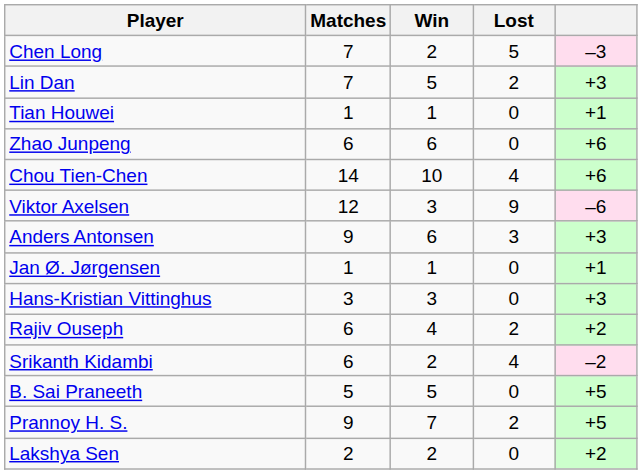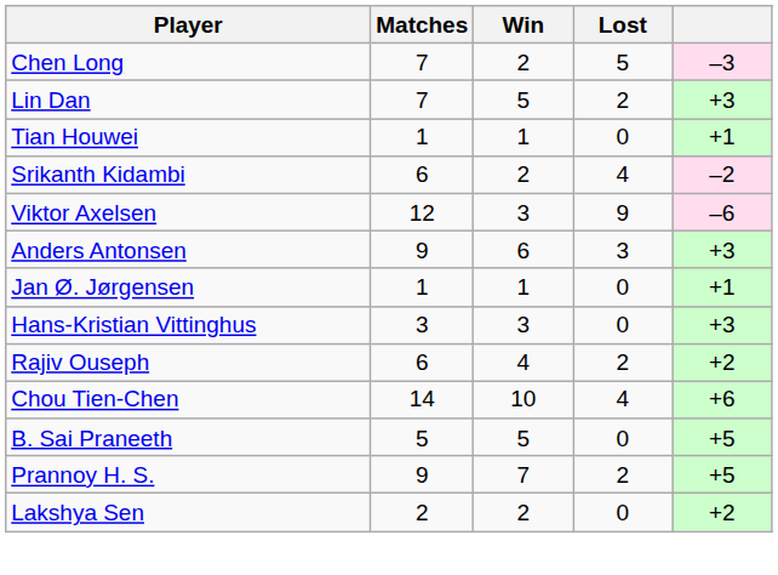 <table class=wikitable style="text-align:center; font-size:small">
 <tr>
 <th width="200">Player</th>
 <th width="50">Matches</th>
 <th width="50">Win</th>
 <th width="50">Lost</th>
 <th width="50"></th>
 </tr>
 <tr>
 <td align="left"> <a href='#'>Chen Long</a></td>
 <td>7</td>
 <td>2</td>
 <td>5</td>
 <td bgcolor="#ffddee">–3</td>
 </tr>
 <tr>
 <td align="left"> <a href='#'>Lin Dan</a></td>
 <td>7</td>
 <td>5</td>
 <td>2</td>
 <td bgcolor="#ccffcc">+3</td>
 </tr>
 <tr>
 <td align="left"> <a href='#'>Tian Houwei</a></td>
 <td>1</td>
 <td>1</td>
 <td>0</td>
 <td bgcolor="#ccffcc">+1</td>
 </tr>
 <tr>
-<td align="left"> <a href='#'>Zhao Junpeng</a></td>
+<td align="left"> <a href='#'>Srikanth Kidambi</a></td>
 <td>6</td>
-<td>6</td>
-<td>0</td>
-<td bgcolor="#ccffcc">+6</td>
-</tr>
-<tr>
-<td align="left"> <a href='#'>Chou Tien-Chen</a></td>
-<td>14</td>
-<td>10</td>
+<td>2</td>
 <td>4</td>
-<td bgcolor="#ccffcc">+6</td>
+<td bgcolor="#ffddee">–2</td>
 </tr>
 <tr>
 <td align="left"> <a href='#'>Viktor Axelsen</a></td>
 <td>12</td>
 <td>3</td>
 <td>9</td>
 <td bgcolor="#ffddee">–6</td>
 </tr>
 <tr>
 <td align="left"> <a href='#'>Anders Antonsen</a></td>
 <td>9</td>
 <td>6</td>
 <td>3</td>
 <td bgcolor="#ccffcc">+3</td>
 </tr>
 <tr>
 <td align="left"> <a href='#'>Jan Ø. Jørgensen</a></td>
 <td>1</td>
 <td>1</td>
 <td>0</td>
 <td bgcolor="#ccffcc">+1</td>
 </tr>
 <tr>
 <td align="left"> <a href='#'>Hans-Kristian Vittinghus</a></td>
 <td>3</td>
 <td>3</td>
 <td>0</td>
 <td bgcolor="#ccffcc">+3</td>
 </tr>
 <tr>
 <td align="left"> <a href='#'>Rajiv Ouseph</a></td>
 <td>6</td>
 <td>4</td>
 <td>2</td>
 <td bgcolor="#ccffcc">+2</td>
 </tr>
 <tr>
-<td align="left"> <a href='#'>Srikanth Kidambi</a></td>
-<td>6</td>
-<td>2</td>
+<td align="left"> <a href='#'>Chou Tien-Chen</a></td>
+<td>14</td>
+<td>10</td>
 <td>4</td>
-<td bgcolor="#ffddee">–2</td>
+<td bgcolor="#ccffcc">+6</td>
 </tr>
 <tr>
 <td align="left"> <a href='#'>B. Sai Praneeth</a></td>
 <td>5</td>
 <td>5</td>
 <td>0</td>
 <td bgcolor="#ccffcc">+5</td>
 </tr>
 <tr>
 <td align="left"> <a href='#'>Prannoy H. S.</a></td>
 <td>9</td>
 <td>7</td>
 <td>2</td>
 <td bgcolor="#ccffcc">+5</td>
 </tr>
 <tr>
 <td align="left"> <a href='#'>Lakshya Sen</a></td>
 <td>2</td>
 <td>2</td>
 <td>0</td>
 <td bgcolor="#ccffcc">+2</td>
 </tr>
 </table>
